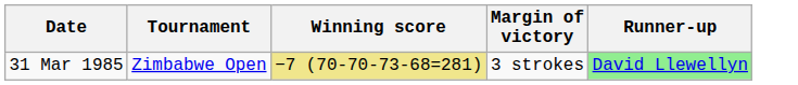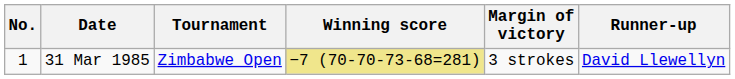 <table class="wikitable" style="font-size:95%;">
 <tr>
+<th>No.</th>
 <th>Date</th>
 <th>Tournament</th>
 <th>Winning score</th>
 <th>Margin of<br>victory</th>
 <th>Runner-up</th>
 </tr>
 <tr>
+<td align=center>1</td>
 <td align=right>31 Mar 1985</td>
 <td><a href='#'>Zimbabwe Open</a></td>
 <td style="background: khaki;">−7 (70-70-73-68=281)</td>
 <td>3 strokes</td>
-<td style="background: lightgreen;"> <a href='#'>David Llewellyn</a></td>
+<td> <a href='#'>David Llewellyn</a></td>
 </tr>
 </table>
